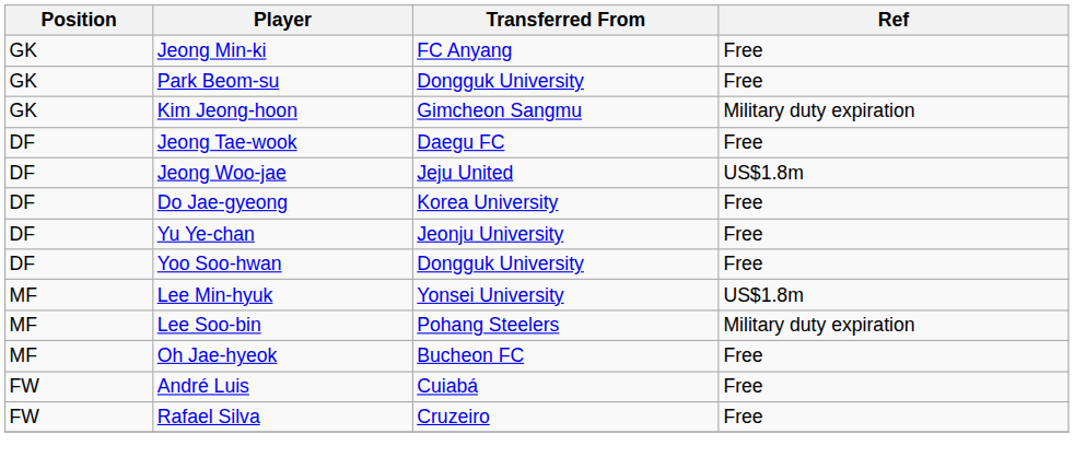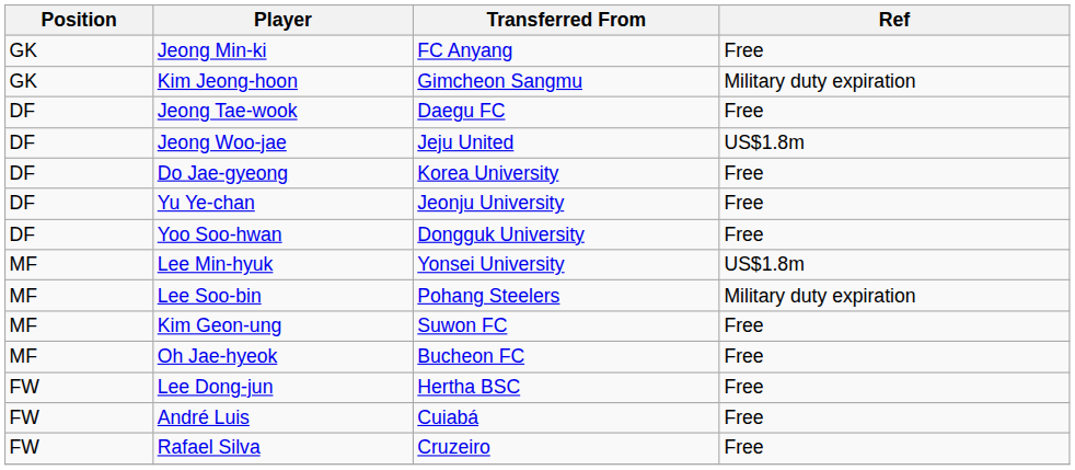 <table class="wikitable sortable" style="width:70%; text-align:center; font-size:100%; text-align:left;">
 <tr>
 <th>Position</th>
 <th>Player</th>
 <th>Transferred From</th>
 <th>Ref</th>
 </tr>
 <tr>
 <td>GK</td>
 <td> <a href='#'>Jeong Min-ki</a></td>
 <td> <a href='#'>FC Anyang</a></td>
 <td>Free </td>
-</tr>
-<tr>
-<td>GK</td>
-<td> <a href='#'>Park Beom-su</a></td>
-<td> <a href='#'>Dongguk University</a></td>
-<td>Free</td>
 </tr>
 <tr>
 <td>GK</td>
 <td> <a href='#'>Kim Jeong-hoon</a></td>
 <td> <a href='#'>Gimcheon Sangmu</a></td>
 <td>Military duty expiration </td>
 </tr>
 <tr>
 <td>DF</td>
 <td> <a href='#'>Jeong Tae-wook</a></td>
 <td> <a href='#'>Daegu FC</a></td>
 <td>Free </td>
 </tr>
 <tr>
 <td>DF</td>
 <td> <a href='#'>Jeong Woo-jae</a></td>
 <td> <a href='#'>Jeju United</a></td>
 <td>US$1.8m</td>
 </tr>
 <tr>
 <td>DF</td>
 <td> <a href='#'>Do Jae-gyeong</a></td>
 <td> <a href='#'>Korea University</a></td>
 <td>Free</td>
 </tr>
 <tr>
 <td>DF</td>
 <td> <a href='#'>Yu Ye-chan</a></td>
 <td> <a href='#'>Jeonju University</a></td>
 <td>Free</td>
 </tr>
 <tr>
 <td>DF</td>
 <td> <a href='#'>Yoo Soo-hwan</a></td>
 <td> <a href='#'>Dongguk University</a></td>
 <td>Free</td>
 </tr>
 <tr>
 <td>MF</td>
 <td> <a href='#'>Lee Min-hyuk</a></td>
 <td> <a href='#'>Yonsei University</a></td>
 <td>US$1.8m</td>
 </tr>
 <tr>
 <td>MF</td>
 <td> <a href='#'>Lee Soo-bin</a></td>
 <td> <a href='#'>Pohang Steelers</a></td>
 <td>Military duty expiration </td>
 </tr>
 <tr>
 <td>MF</td>
+<td> <a href='#'>Kim Geon-ung</a></td>
+<td> <a href='#'>Suwon FC</a></td>
+<td>Free </td>
+</tr>
+<tr>
+<td>MF</td>
 <td> <a href='#'>Oh Jae-hyeok</a></td>
 <td> <a href='#'>Bucheon FC</a></td>
+<td>Free </td>
+</tr>
+<tr>
+<td>FW</td>
+<td> <a href='#'>Lee Dong-jun</a></td>
+<td> <a href='#'>Hertha BSC</a></td>
 <td>Free </td>
 </tr>
 <tr>
 <td>FW</td>
 <td> <a href='#'>André Luis</a></td>
 <td> <a href='#'>Cuiabá</a></td>
 <td>Free </td>
 </tr>
 <tr>
 <td>FW</td>
 <td> <a href='#'>Rafael Silva</a></td>
 <td> <a href='#'>Cruzeiro</a></td>
 <td>Free </td>
 </tr>
 <tr>
 </tr>
 </table>
